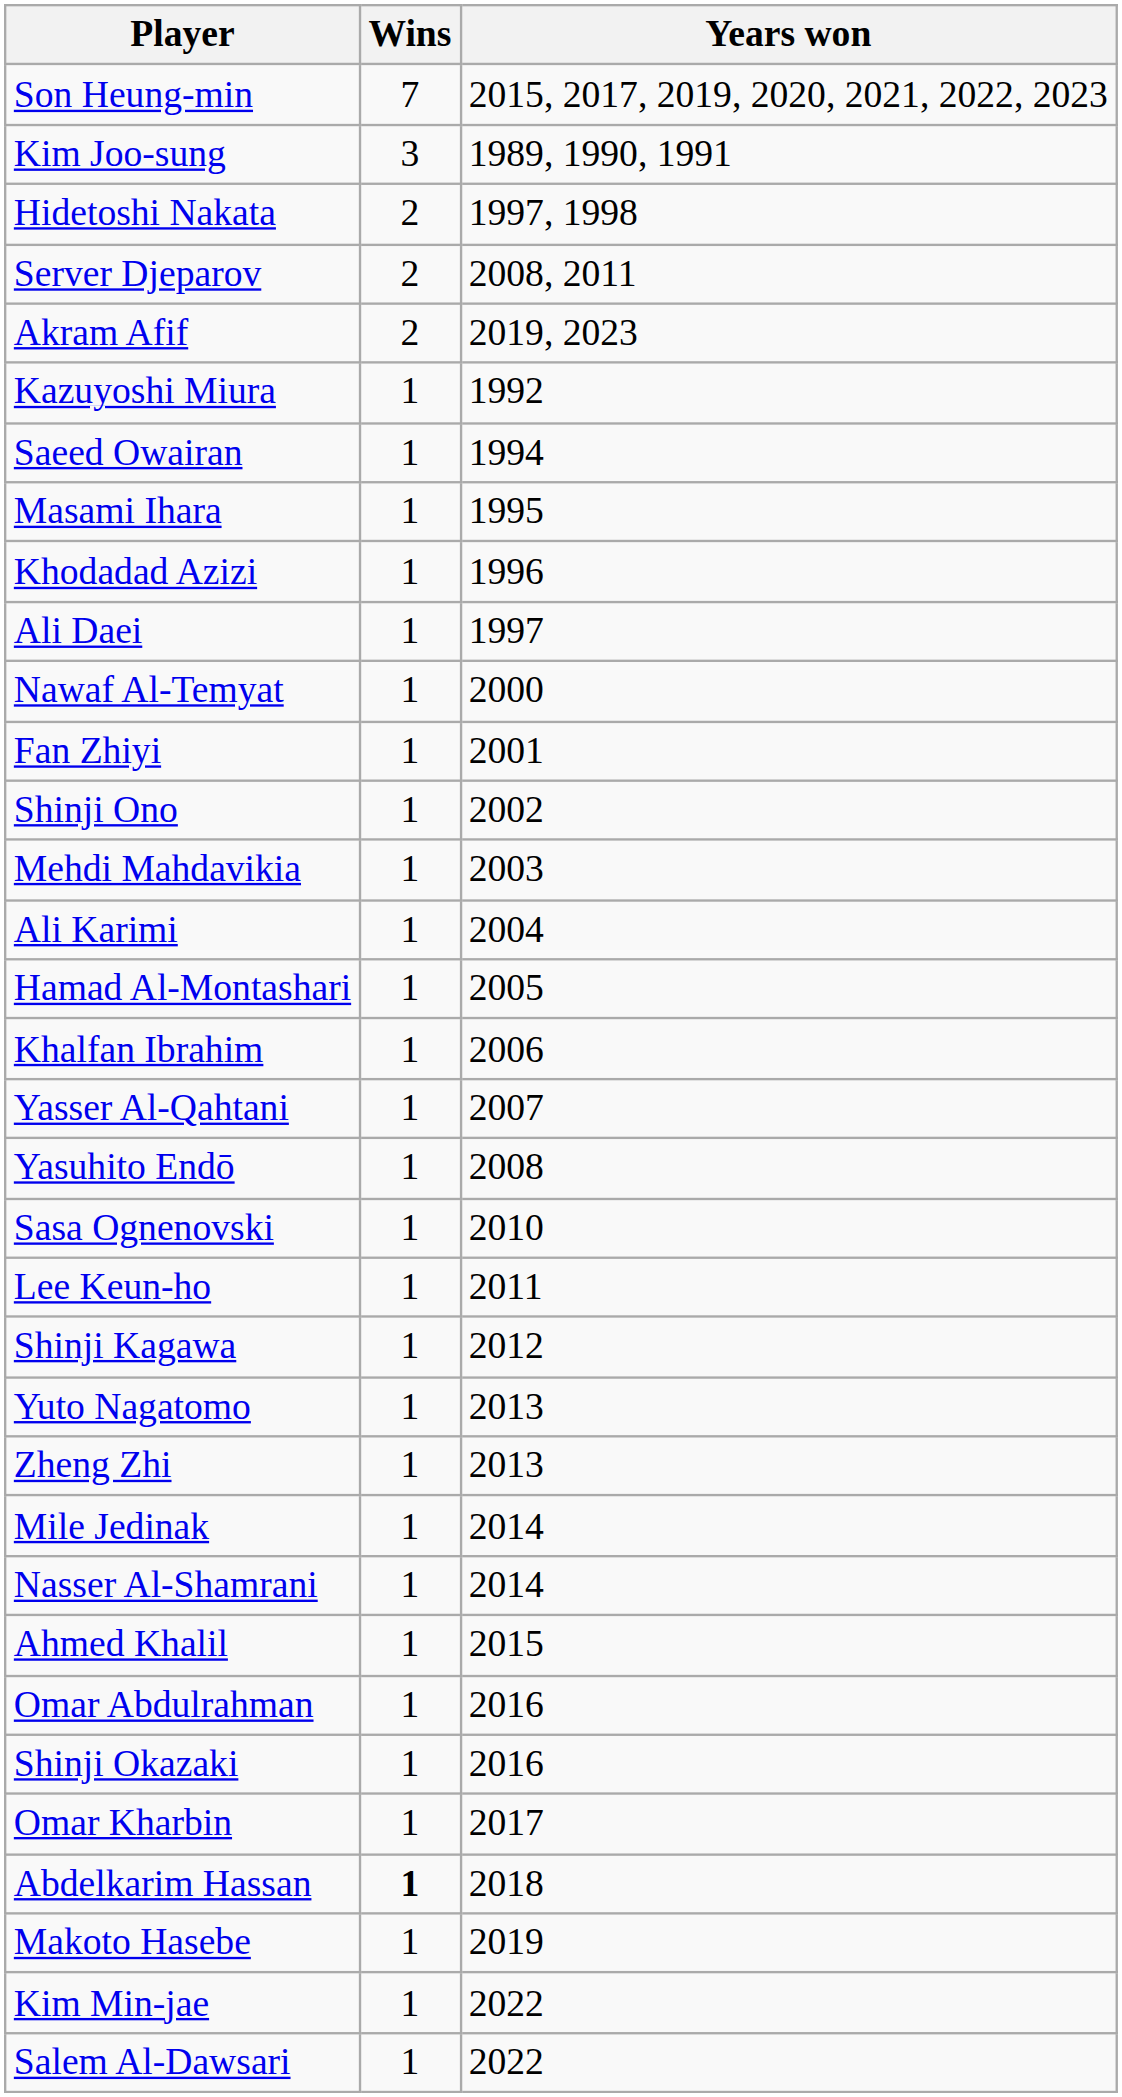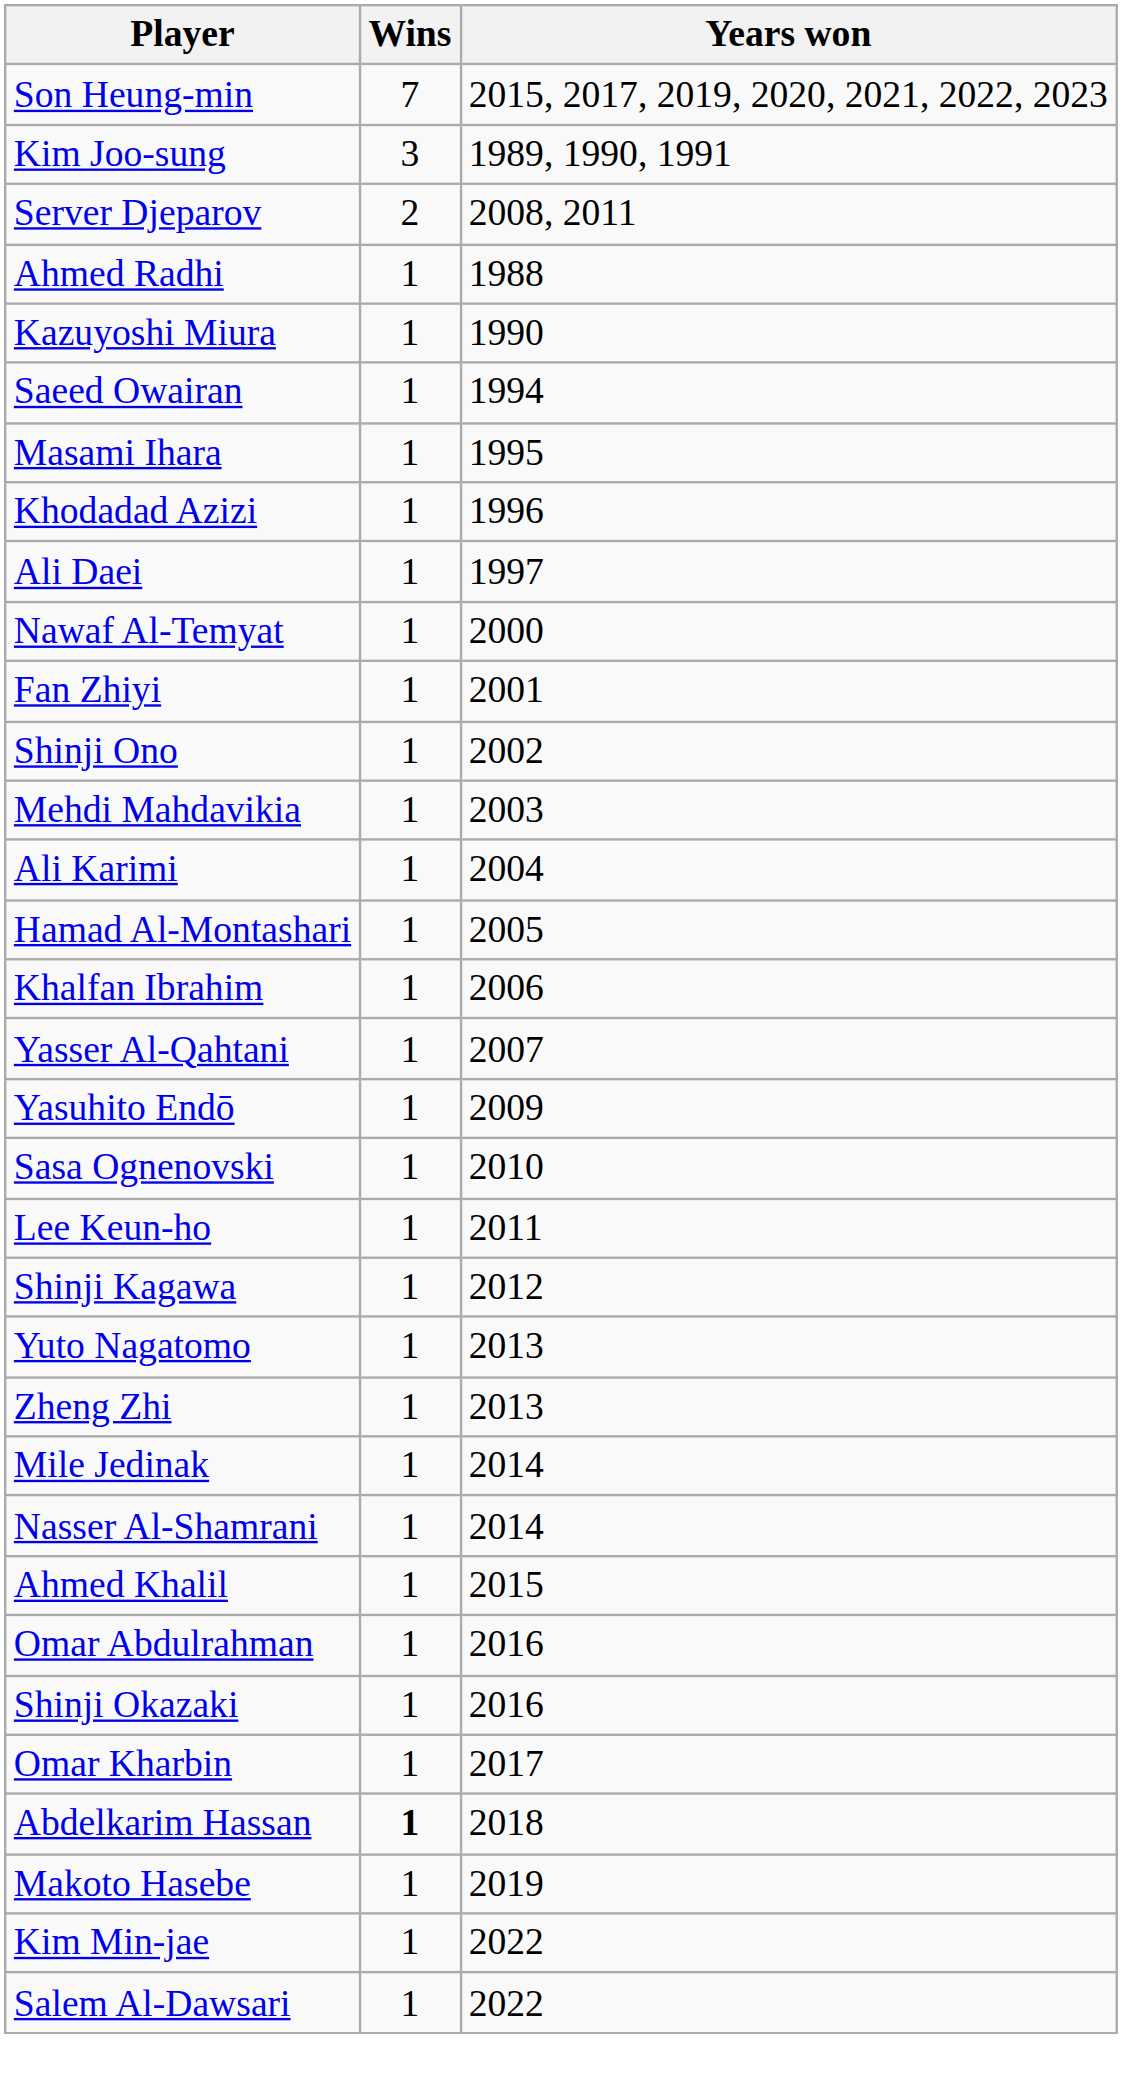 <table class="sortable plainrowheaders wikitable">
 <tr>
 <th>Player</th>
 <th>Wins</th>
 <th>Years won</th>
 </tr>
 <tr>
 <td> <a href='#'>Son Heung-min</a></td>
 <td align="center">7</td>
 <td>2015, 2017, 2019, 2020, 2021, 2022, 2023</td>
 </tr>
 <tr>
 <td> <a href='#'>Kim Joo-sung</a></td>
 <td align="center">3</td>
 <td>1989, 1990, 1991</td>
 </tr>
 <tr>
-<td> <a href='#'>Hidetoshi Nakata</a></td>
-<td align="center">2</td>
-<td>1997, 1998</td>
-</tr>
-<tr>
 <td> <a href='#'>Server Djeparov</a></td>
 <td align="center">2</td>
 <td>2008, 2011</td>
 </tr>
 <tr>
-<td> <a href='#'>Akram Afif</a></td>
-<td align="center">2</td>
-<td>2019, 2023</td>
+<td> <a href='#'>Ahmed Radhi</a></td>
+<td align="center">1</td>
+<td>1988</td>
 </tr>
 <tr>
 <td> <a href='#'>Kazuyoshi Miura</a></td>
 <td align="center">1</td>
-<td>1992</td>
+<td>1990</td>
 </tr>
 <tr>
 <td> <a href='#'>Saeed Owairan</a></td>
 <td align="center">1</td>
 <td>1994</td>
 </tr>
 <tr>
 <td> <a href='#'>Masami Ihara</a></td>
 <td align="center">1</td>
 <td>1995</td>
 </tr>
 <tr>
 <td> <a href='#'>Khodadad Azizi</a></td>
 <td align="center">1</td>
 <td>1996</td>
 </tr>
 <tr>
 <td> <a href='#'>Ali Daei</a></td>
 <td align="center">1</td>
 <td>1997</td>
 </tr>
 <tr>
 <td> <a href='#'>Nawaf Al-Temyat</a></td>
 <td align="center">1</td>
 <td>2000</td>
 </tr>
 <tr>
 <td> <a href='#'>Fan Zhiyi</a></td>
 <td align="center">1</td>
 <td>2001</td>
 </tr>
 <tr>
 <td> <a href='#'>Shinji Ono</a></td>
 <td align="center">1</td>
 <td>2002</td>
 </tr>
 <tr>
 <td> <a href='#'>Mehdi Mahdavikia</a></td>
 <td align="center">1</td>
 <td>2003</td>
 </tr>
 <tr>
 <td> <a href='#'>Ali Karimi</a></td>
 <td align="center">1</td>
 <td>2004</td>
 </tr>
 <tr>
 <td> <a href='#'>Hamad Al-Montashari</a></td>
 <td align="center">1</td>
 <td>2005</td>
 </tr>
 <tr>
 <td> <a href='#'>Khalfan Ibrahim</a></td>
 <td align="center">1</td>
 <td>2006</td>
 </tr>
 <tr>
 <td> <a href='#'>Yasser Al-Qahtani</a></td>
 <td align="center">1</td>
 <td>2007</td>
 </tr>
 <tr>
 <td> <a href='#'>Yasuhito Endō</a></td>
 <td align="center">1</td>
-<td>2008</td>
+<td>2009</td>
 </tr>
 <tr>
 <td> <a href='#'>Sasa Ognenovski</a></td>
 <td align="center">1</td>
 <td>2010</td>
 </tr>
 <tr>
 <td> <a href='#'>Lee Keun-ho</a></td>
 <td align="center">1</td>
 <td>2011</td>
 </tr>
 <tr>
 <td> <a href='#'>Shinji Kagawa</a></td>
 <td align="center">1</td>
 <td>2012</td>
 </tr>
 <tr>
 <td> <a href='#'>Yuto Nagatomo</a></td>
 <td align="center">1</td>
 <td>2013</td>
 </tr>
 <tr>
 <td> <a href='#'>Zheng Zhi</a></td>
 <td align="center">1</td>
 <td>2013</td>
 </tr>
 <tr>
 <td> <a href='#'>Mile Jedinak</a></td>
 <td align="center">1</td>
 <td>2014</td>
 </tr>
 <tr>
 <td> <a href='#'>Nasser Al-Shamrani</a></td>
 <td align="center">1</td>
 <td>2014</td>
 </tr>
 <tr>
 <td> <a href='#'>Ahmed Khalil</a></td>
 <td align="center">1</td>
 <td>2015</td>
 </tr>
 <tr>
 <td> <a href='#'>Omar Abdulrahman</a></td>
 <td align="center">1</td>
 <td>2016</td>
 </tr>
 <tr>
 <td> <a href='#'>Shinji Okazaki</a></td>
 <td align="center">1</td>
 <td>2016</td>
 </tr>
 <tr>
 <td> <a href='#'>Omar Kharbin</a></td>
 <td align="center">1</td>
 <td>2017</td>
 </tr>
 <tr>
 <td> <a href='#'>Abdelkarim Hassan</a></td>
 <td align="center"><strong>1</strong></td>
 <td>2018</td>
 </tr>
 <tr>
 <td> <a href='#'>Makoto Hasebe</a></td>
 <td align="center">1</td>
 <td>2019</td>
 </tr>
 <tr>
 <td> <a href='#'>Kim Min-jae</a></td>
 <td align="center">1</td>
 <td>2022</td>
 </tr>
 <tr>
 <td> <a href='#'>Salem Al-Dawsari</a></td>
 <td align="center">1</td>
 <td>2022</td>
 </tr>
 </table>
